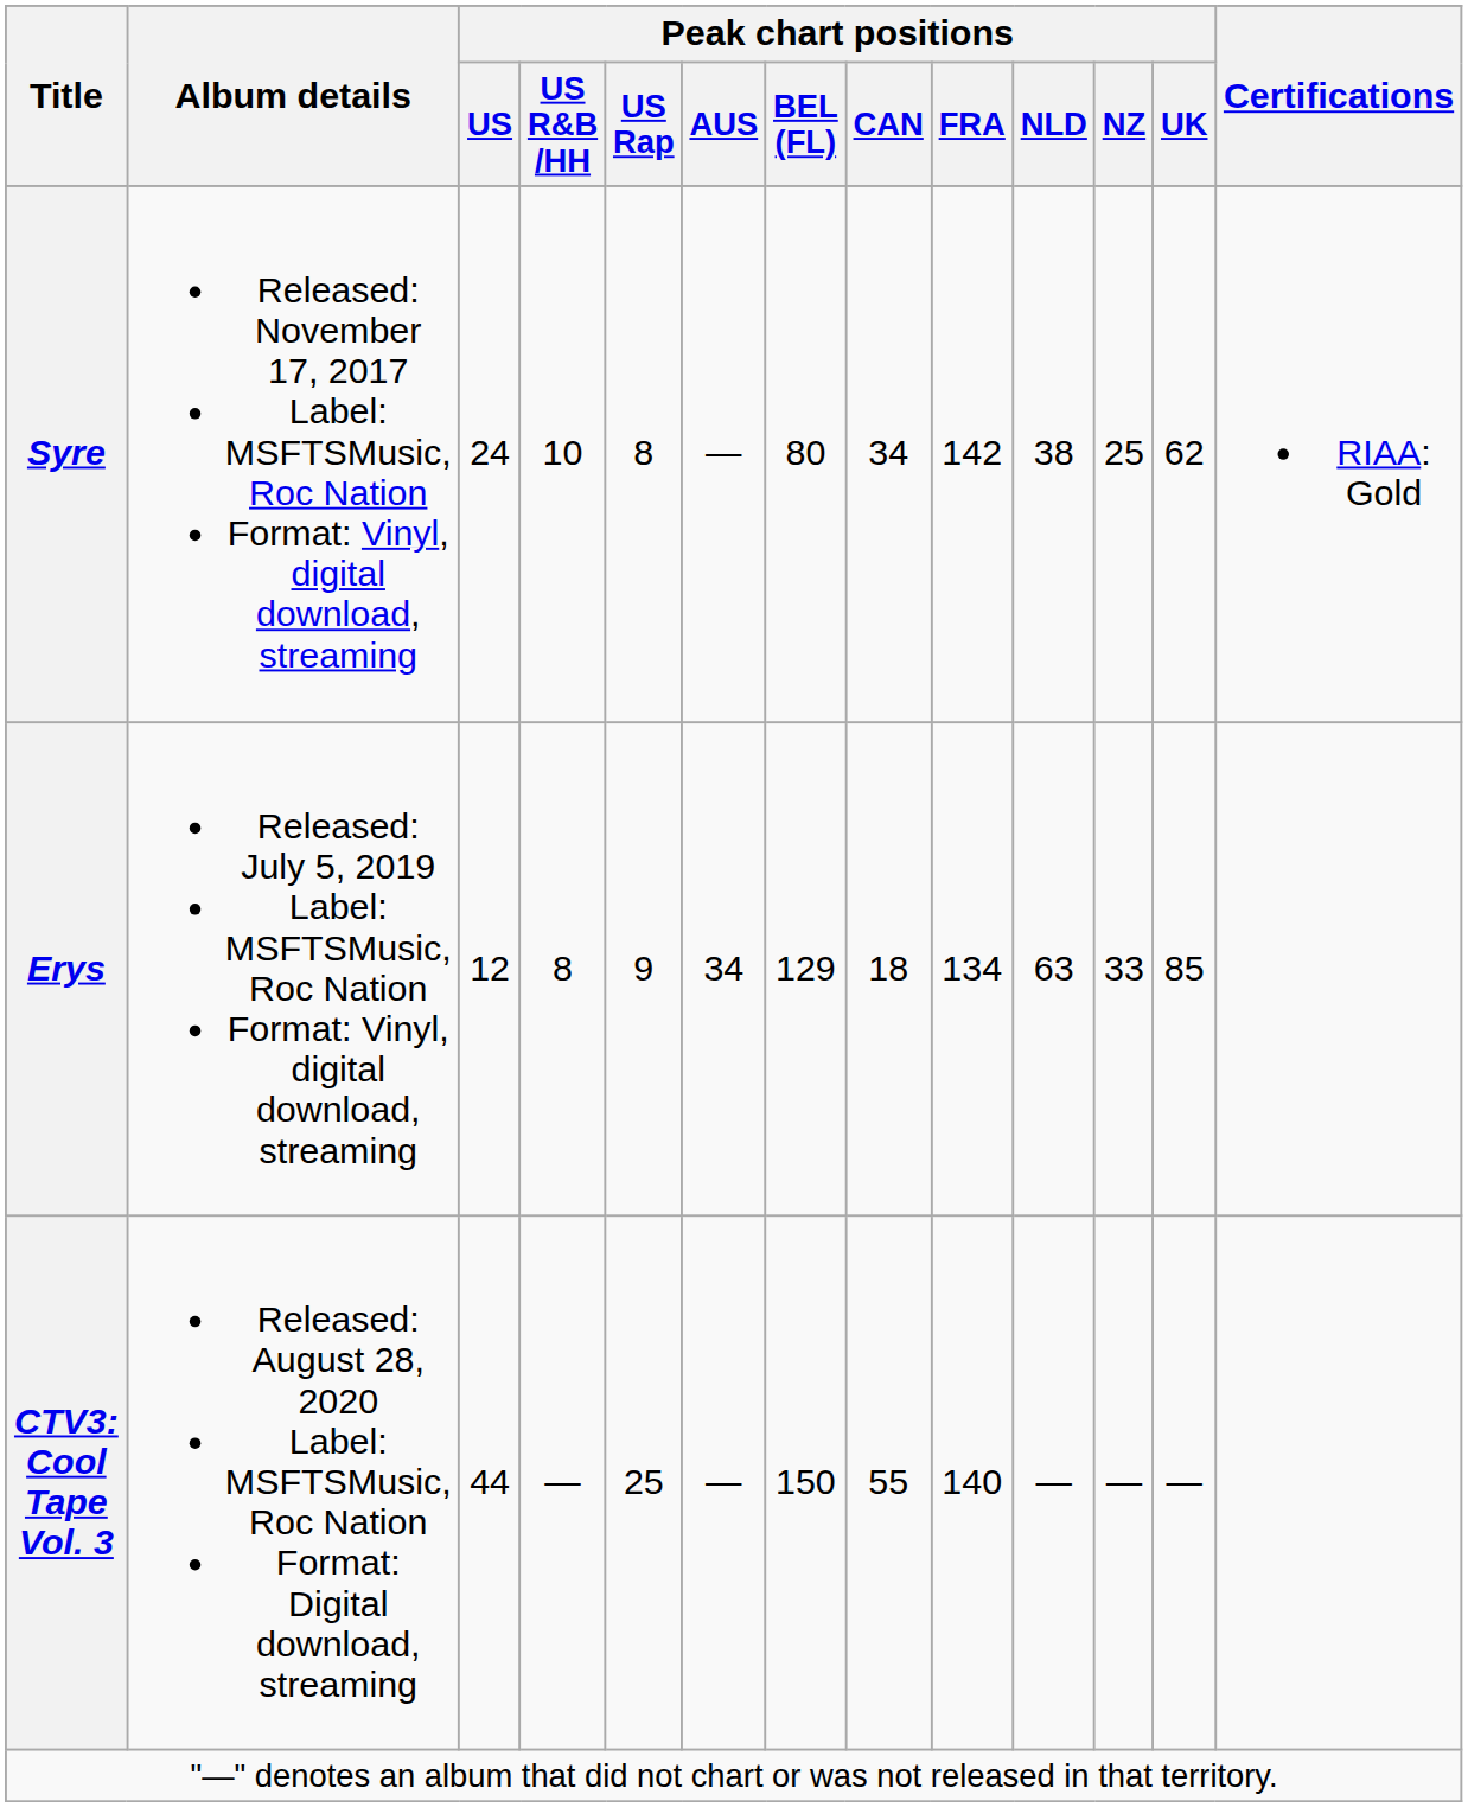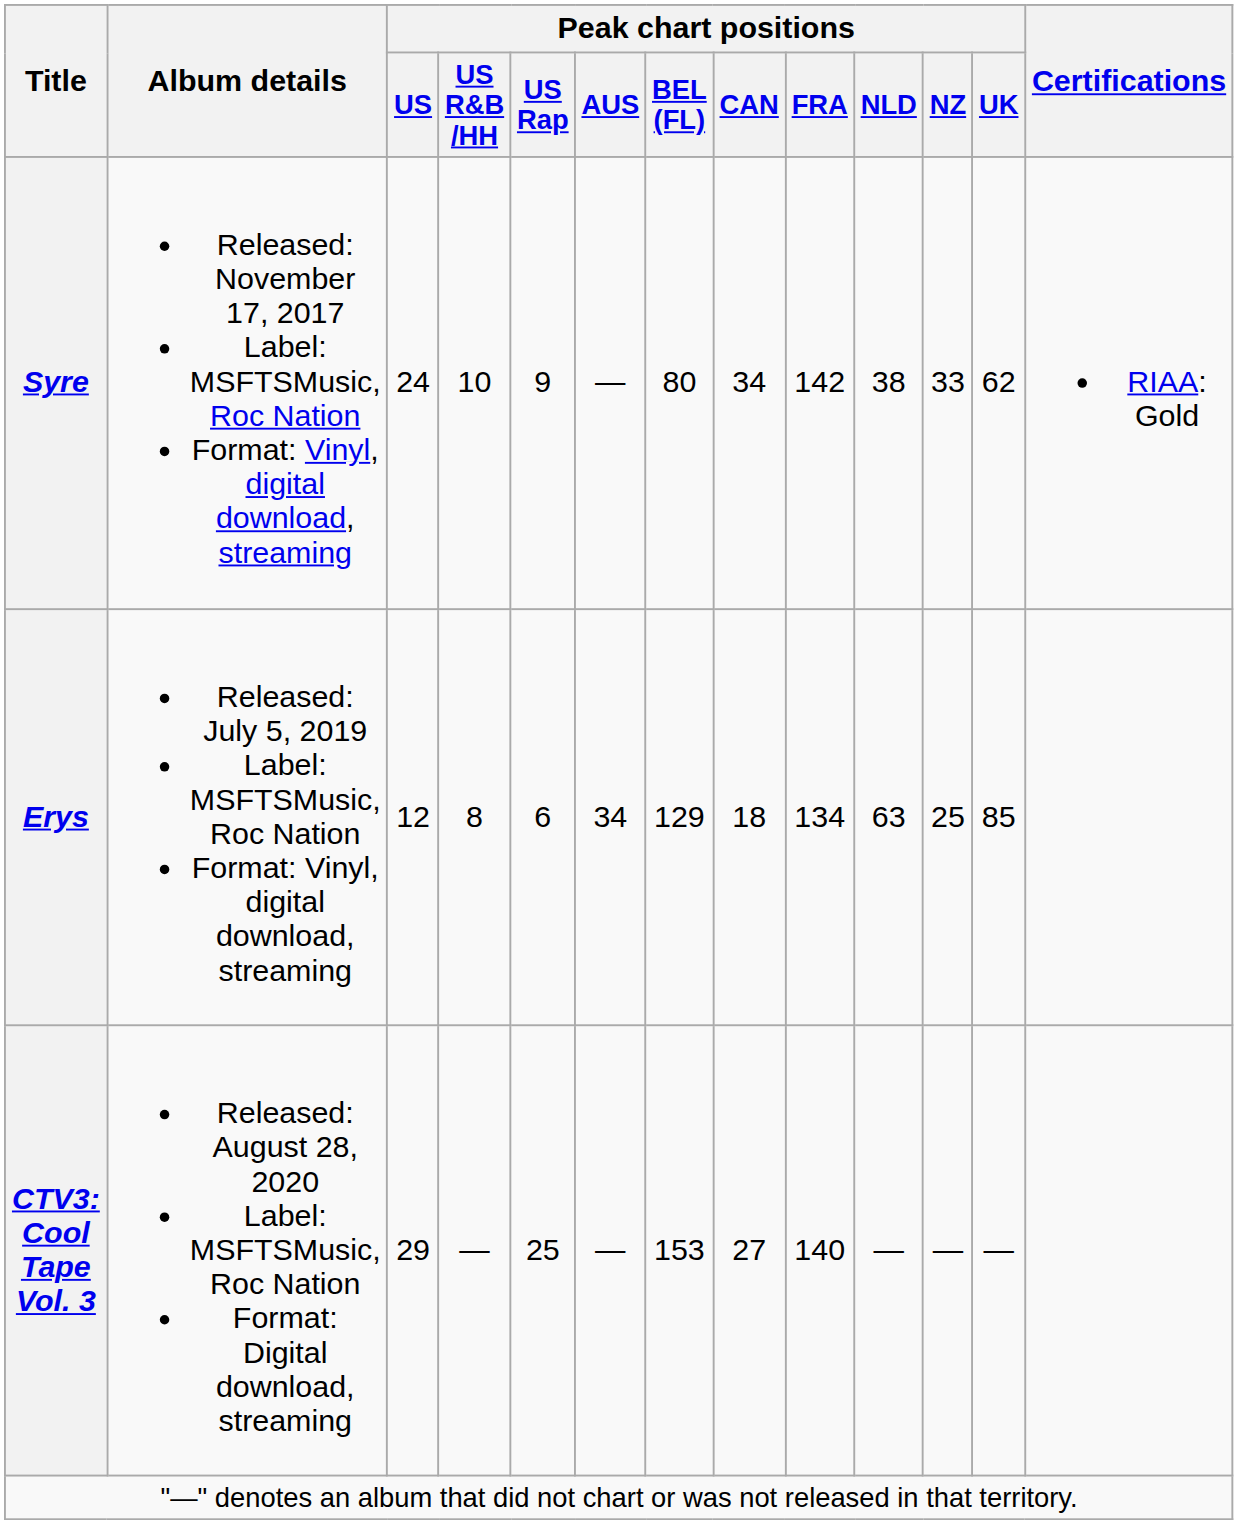 <table class="wikitable plainrowheaders" style="text-align:center;">
 <tr>
 <th scope="col" rowspan="2" style="width:12em;">Title</th>
 <th scope="col" rowspan="2" style="width:22em;">Album details</th>
 <th scope="col" colspan="10">Peak chart positions</th>
 <th scope="col" rowspan="2"><a href='#'>Certifications</a></th>
 </tr>
 <tr>
 <th scope="col" style="width:3em;font-size:90%;"><a href='#'>US</a><br></th>
 <th scope="col" style="width:3em;font-size:90%;"><a href='#'>US<br>R&B<br>/HH</a><br></th>
 <th scope="col" style="width:3em;font-size:90%;"><a href='#'>US<br>Rap</a><br></th>
 <th scope="col" style="width:3em;font-size:90%;"><a href='#'>AUS</a><br></th>
 <th scope="col" style="width:3em;font-size:90%;"><a href='#'>BEL<br>(FL)</a><br></th>
 <th scope="col" style="width:3em;font-size:90%;"><a href='#'>CAN</a><br></th>
 <th scope="col" style="width:3em;font-size:90%;"><a href='#'>FRA</a><br></th>
 <th scope="col" style="width:3em;font-size:90%;"><a href='#'>NLD</a><br></th>
 <th scope="col" style="width:3em;font-size:90%;"><a href='#'>NZ</a><br></th>
 <th scope="col" style="width:3em;font-size:90%;"><a href='#'>UK</a><br></th>
 </tr>
 <tr>
 <th scope="row"><em><a href='#'>Syre</a></em></th>
 <td><br><ul><li>Released: November 17, 2017</li><li>Label: MSFTSMusic, <a href='#'>Roc Nation</a></li><li>Format: <a href='#'>Vinyl</a>, <a href='#'>digital download</a>, <a href='#'>streaming</a></li></ul></td>
 <td>24</td>
 <td>10</td>
-<td>8</td>
+<td>9</td>
 <td>—</td>
 <td>80</td>
 <td>34</td>
 <td>142</td>
 <td>38</td>
-<td>25</td>
+<td>33</td>
 <td>62</td>
 <td><br><ul><li><a href='#'>RIAA</a>: Gold</li></ul></td>
 </tr>
 <tr>
 <th scope="row"><em><a href='#'>Erys</a></em></th>
 <td><br><ul><li>Released: July 5, 2019</li><li>Label: MSFTSMusic, Roc Nation</li><li>Format: Vinyl, digital download, streaming</li></ul></td>
 <td>12</td>
 <td>8</td>
-<td>9</td>
+<td>6</td>
 <td>34</td>
 <td>129</td>
 <td>18</td>
 <td>134</td>
 <td>63</td>
-<td>33</td>
+<td>25</td>
 <td>85</td>
 <td></td>
 </tr>
 <tr>
 <th scope="row"><em><a href='#'>CTV3: Cool Tape Vol. 3</a></em></th>
 <td><br><ul><li>Released: August 28, 2020</li><li>Label: MSFTSMusic, Roc Nation</li><li>Format: Digital download, streaming</li></ul></td>
-<td>44</td>
+<td>29</td>
 <td>—</td>
 <td>25</td>
 <td>—</td>
-<td>150</td>
-<td>55</td>
+<td>153</td>
+<td>27</td>
 <td>140</td>
 <td>—</td>
 <td>—</td>
 <td>—</td>
 <td></td>
 </tr>
 <tr>
 <td colspan="14" style="font-size:90%">"—" denotes an album that did not chart or was not released in that territory.</td>
 </tr>
 </table>
